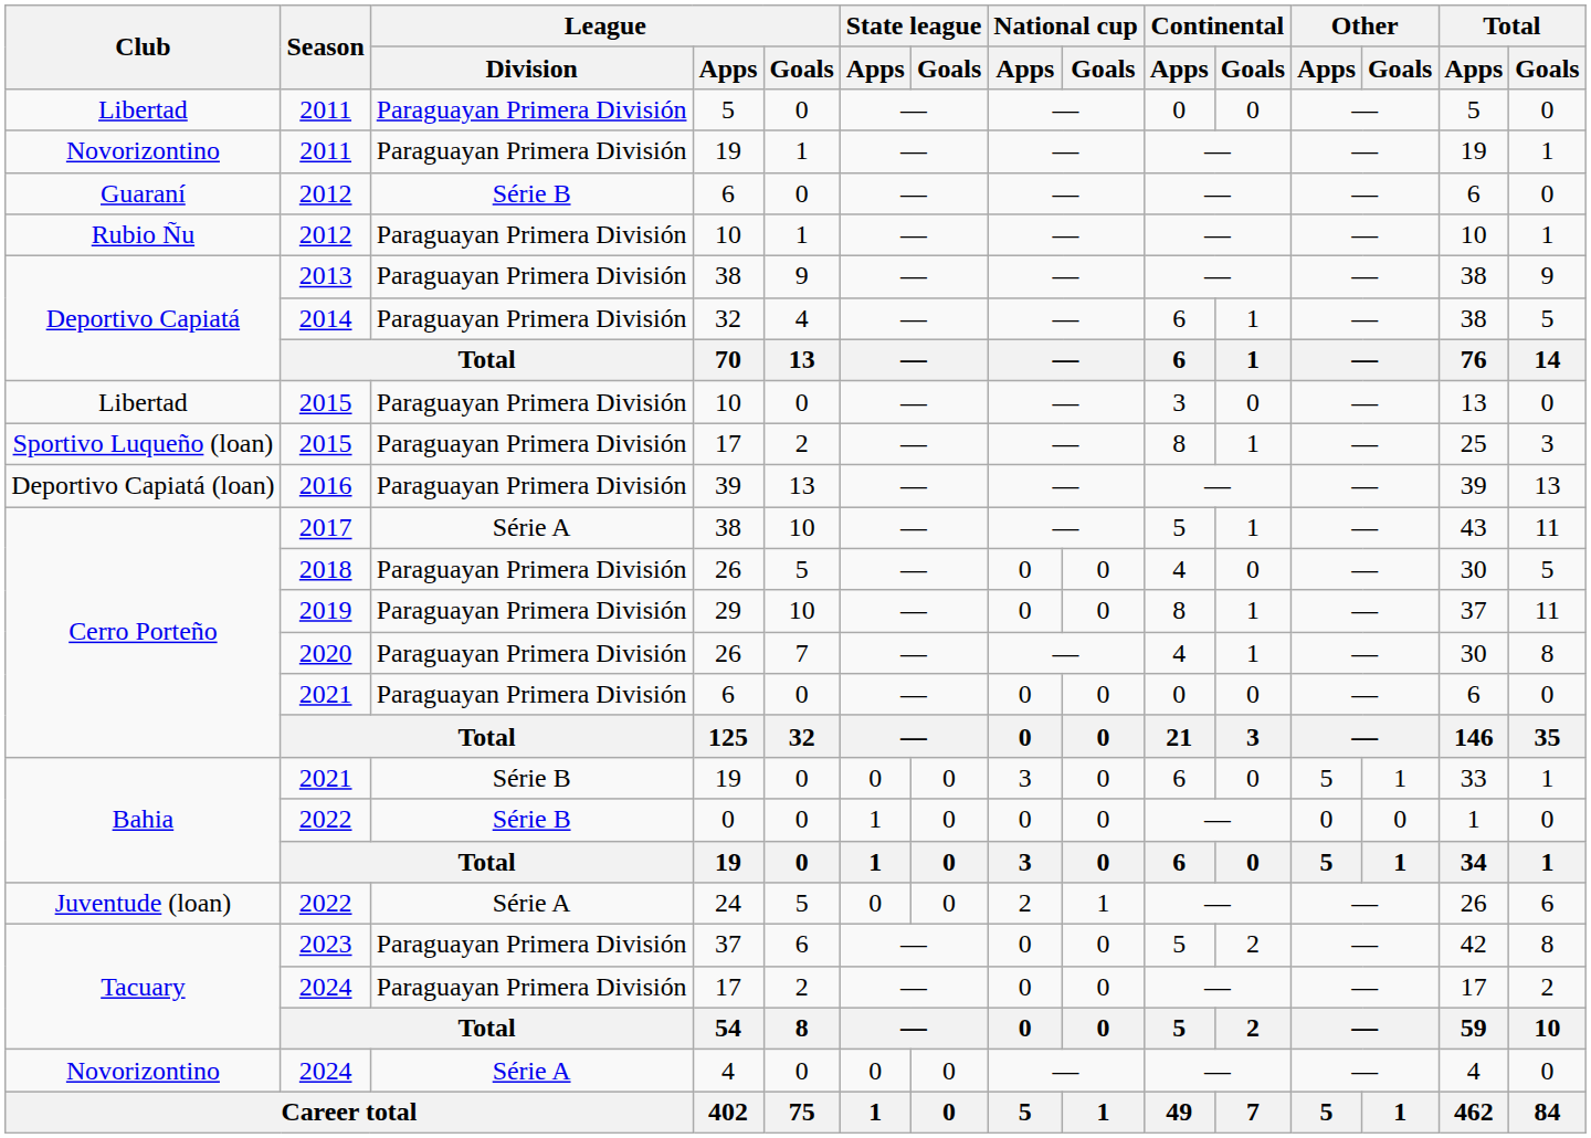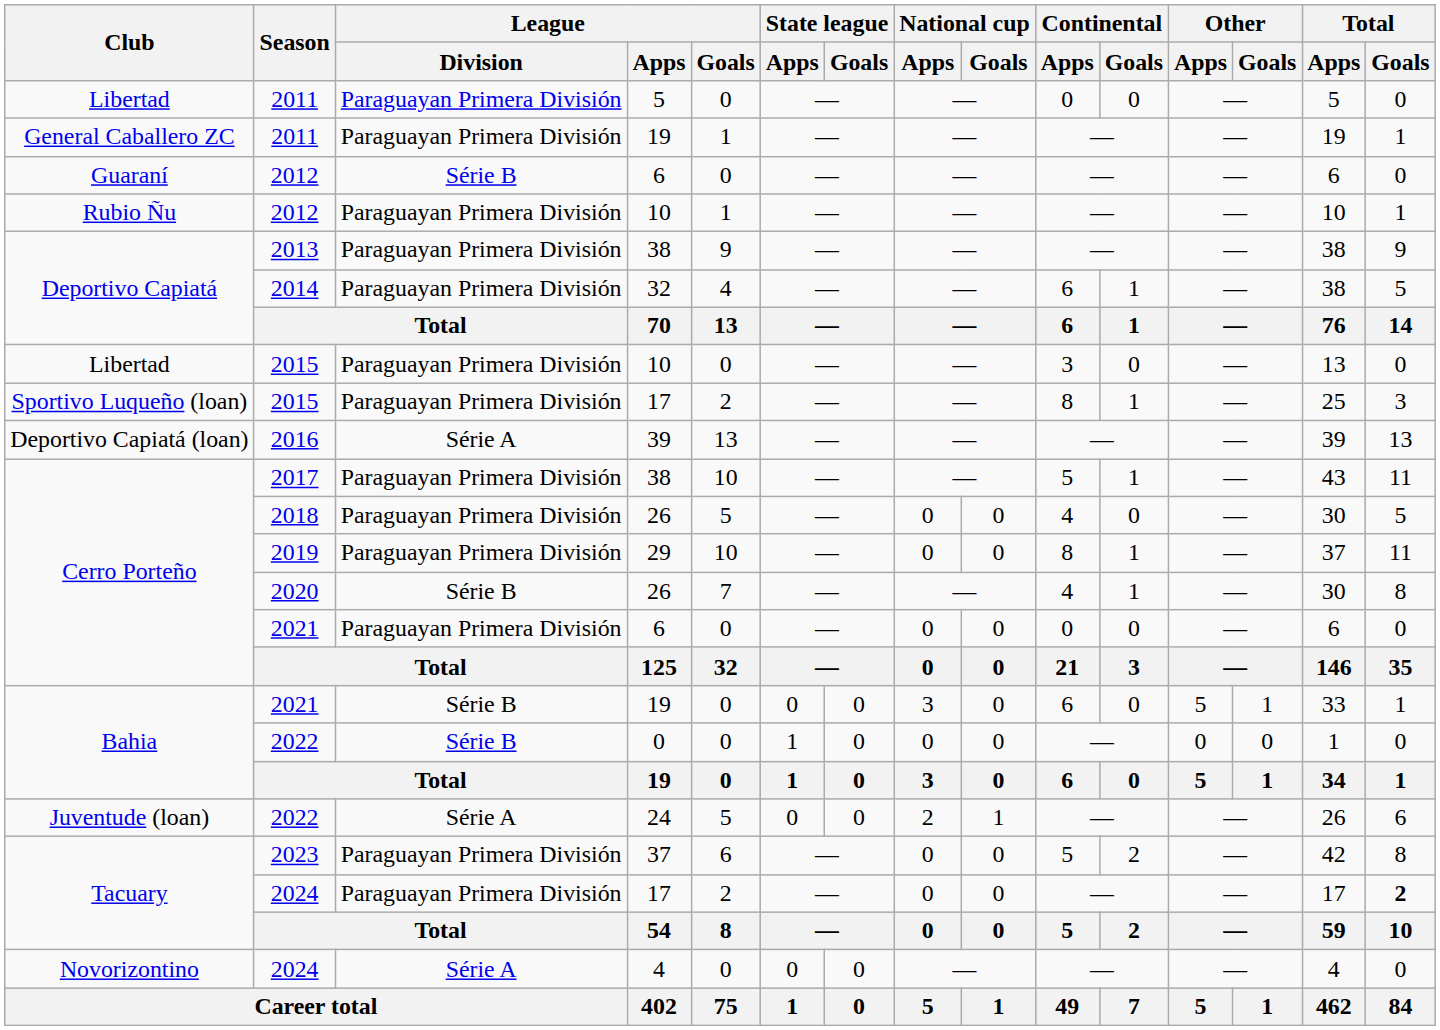 <table class="wikitable" style="text-align:center">
 <tr>
 <th rowspan="2">Club</th>
 <th rowspan="2">Season</th>
 <th colspan="3">League</th>
 <th colspan="2">State league</th>
 <th colspan="2">National cup</th>
 <th colspan="2">Continental</th>
 <th colspan="2">Other</th>
 <th colspan="2">Total</th>
 </tr>
 <tr>
 <th>Division</th>
 <th>Apps</th>
 <th>Goals</th>
 <th>Apps</th>
 <th>Goals</th>
 <th>Apps</th>
 <th>Goals</th>
 <th>Apps</th>
 <th>Goals</th>
 <th>Apps</th>
 <th>Goals</th>
 <th>Apps</th>
 <th>Goals</th>
 </tr>
 <tr>
 <td><a href='#'>Libertad</a></td>
 <td><a href='#'>2011</a></td>
 <td><a href='#'>Paraguayan Primera División</a></td>
 <td>5</td>
 <td>0</td>
 <td colspan="2">—</td>
 <td colspan="2">—</td>
 <td>0</td>
 <td>0</td>
 <td colspan="2">—</td>
 <td>5</td>
 <td>0</td>
 </tr>
 <tr>
-<td><a href='#'>Novorizontino</a></td>
+<td><a href='#'>General Caballero ZC</a></td>
 <td><a href='#'>2011</a></td>
 <td>Paraguayan Primera División</td>
 <td>19</td>
 <td>1</td>
 <td colspan="2">—</td>
 <td colspan="2">—</td>
 <td colspan="2">—</td>
 <td colspan="2">—</td>
 <td>19</td>
 <td>1</td>
 </tr>
 <tr>
 <td><a href='#'>Guaraní</a></td>
 <td><a href='#'>2012</a></td>
 <td><a href='#'>Série B</a></td>
 <td>6</td>
 <td>0</td>
 <td colspan="2">—</td>
 <td colspan="2">—</td>
 <td colspan="2">—</td>
 <td colspan="2">—</td>
 <td>6</td>
 <td>0</td>
 </tr>
 <tr>
 <td><a href='#'>Rubio Ñu</a></td>
 <td><a href='#'>2012</a></td>
 <td>Paraguayan Primera División</td>
 <td>10</td>
 <td>1</td>
 <td colspan="2">—</td>
 <td colspan="2">—</td>
 <td colspan="2">—</td>
 <td colspan="2">—</td>
 <td>10</td>
 <td>1</td>
 </tr>
 <tr>
 <td rowspan="3"><a href='#'>Deportivo Capiatá</a></td>
 <td><a href='#'>2013</a></td>
 <td>Paraguayan Primera División</td>
 <td>38</td>
 <td>9</td>
 <td colspan="2">—</td>
 <td colspan="2">—</td>
 <td colspan="2">—</td>
 <td colspan="2">—</td>
 <td>38</td>
 <td>9</td>
 </tr>
 <tr>
 <td><a href='#'>2014</a></td>
 <td>Paraguayan Primera División</td>
 <td>32</td>
 <td>4</td>
 <td colspan="2">—</td>
 <td colspan="2">—</td>
 <td>6</td>
 <td>1</td>
 <td colspan="2">—</td>
 <td>38</td>
 <td>5</td>
 </tr>
 <tr>
 <th colspan="2">Total</th>
 <th>70</th>
 <th>13</th>
 <th colspan="2">—</th>
 <th colspan="2">—</th>
 <th>6</th>
 <th>1</th>
 <th colspan="2">—</th>
 <th>76</th>
 <th>14</th>
 </tr>
 <tr>
 <td>Libertad</td>
 <td><a href='#'>2015</a></td>
 <td>Paraguayan Primera División</td>
 <td>10</td>
 <td>0</td>
 <td colspan="2">—</td>
 <td colspan="2">—</td>
 <td>3</td>
 <td>0</td>
 <td colspan="2">—</td>
 <td>13</td>
 <td>0</td>
 </tr>
 <tr>
 <td><a href='#'>Sportivo Luqueño</a> (loan)</td>
 <td><a href='#'>2015</a></td>
 <td>Paraguayan Primera División</td>
 <td>17</td>
 <td>2</td>
 <td colspan="2">—</td>
 <td colspan="2">—</td>
 <td>8</td>
 <td>1</td>
 <td colspan="2">—</td>
 <td>25</td>
 <td>3</td>
 </tr>
 <tr>
 <td>Deportivo Capiatá	(loan)</td>
 <td><a href='#'>2016</a></td>
-<td>Paraguayan Primera División</td>
+<td>Série A</td>
 <td>39</td>
 <td>13</td>
 <td colspan="2">—</td>
 <td colspan="2">—</td>
 <td colspan="2">—</td>
 <td colspan="2">—</td>
 <td>39</td>
 <td>13</td>
 </tr>
 <tr>
 <td rowspan="6"><a href='#'>Cerro Porteño</a></td>
 <td><a href='#'>2017</a></td>
-<td>Série A</td>
+<td>Paraguayan Primera División</td>
 <td>38</td>
 <td>10</td>
 <td colspan="2">—</td>
 <td colspan="2">—</td>
 <td>5</td>
 <td>1</td>
 <td colspan="2">—</td>
 <td>43</td>
 <td>11</td>
 </tr>
 <tr>
 <td><a href='#'>2018</a></td>
 <td>Paraguayan Primera División</td>
 <td>26</td>
 <td>5</td>
 <td colspan="2">—</td>
 <td>0</td>
 <td>0</td>
 <td>4</td>
 <td>0</td>
 <td colspan="2">—</td>
 <td>30</td>
 <td>5</td>
 </tr>
 <tr>
 <td><a href='#'>2019</a></td>
 <td>Paraguayan Primera División</td>
 <td>29</td>
 <td>10</td>
 <td colspan="2">—</td>
 <td>0</td>
 <td>0</td>
 <td>8</td>
 <td>1</td>
 <td colspan="2">—</td>
 <td>37</td>
 <td>11</td>
 </tr>
 <tr>
 <td><a href='#'>2020</a></td>
-<td>Paraguayan Primera División</td>
+<td>Série B</td>
 <td>26</td>
 <td>7</td>
 <td colspan="2">—</td>
 <td colspan="2">—</td>
 <td>4</td>
 <td>1</td>
 <td colspan="2">—</td>
 <td>30</td>
 <td>8</td>
 </tr>
 <tr>
 <td><a href='#'>2021</a></td>
 <td>Paraguayan Primera División</td>
 <td>6</td>
 <td>0</td>
 <td colspan="2">—</td>
 <td>0</td>
 <td>0</td>
 <td>0</td>
 <td>0</td>
 <td colspan="2">—</td>
 <td>6</td>
 <td>0</td>
 </tr>
 <tr>
 <th colspan="2">Total</th>
 <th>125</th>
 <th>32</th>
 <th colspan="2">—</th>
 <th>0</th>
 <th>0</th>
 <th>21</th>
 <th>3</th>
 <th colspan="2">—</th>
 <th>146</th>
 <th>35</th>
 </tr>
 <tr>
 <td rowspan="3"><a href='#'>Bahia</a></td>
 <td><a href='#'>2021</a></td>
 <td>Série B</td>
 <td>19</td>
 <td>0</td>
 <td>0</td>
 <td>0</td>
 <td>3</td>
 <td>0</td>
 <td>6</td>
 <td>0</td>
 <td>5</td>
 <td>1</td>
 <td>33</td>
 <td>1</td>
 </tr>
 <tr>
 <td><a href='#'>2022</a></td>
 <td><a href='#'>Série B</a></td>
 <td>0</td>
 <td>0</td>
 <td>1</td>
 <td>0</td>
 <td>0</td>
 <td>0</td>
 <td colspan="2">—</td>
 <td>0</td>
 <td>0</td>
 <td>1</td>
 <td>0</td>
 </tr>
 <tr>
 <th colspan="2">Total</th>
 <th>19</th>
 <th>0</th>
 <th>1</th>
 <th>0</th>
 <th>3</th>
 <th>0</th>
 <th>6</th>
 <th>0</th>
 <th>5</th>
 <th>1</th>
 <th>34</th>
 <th>1</th>
 </tr>
 <tr>
 <td><a href='#'>Juventude</a> (loan)</td>
 <td><a href='#'>2022</a></td>
 <td>Série A</td>
 <td>24</td>
 <td>5</td>
 <td>0</td>
 <td>0</td>
 <td>2</td>
 <td>1</td>
 <td colspan="2">—</td>
 <td colspan="2">—</td>
 <td>26</td>
 <td>6</td>
 </tr>
 <tr>
 <td rowspan="3"><a href='#'>Tacuary</a></td>
 <td><a href='#'>2023</a></td>
 <td>Paraguayan Primera División</td>
 <td>37</td>
 <td>6</td>
 <td colspan="2">—</td>
 <td>0</td>
 <td>0</td>
 <td>5</td>
 <td>2</td>
 <td colspan="2">—</td>
 <td>42</td>
 <td>8</td>
 </tr>
 <tr>
 <td><a href='#'>2024</a></td>
 <td>Paraguayan Primera División</td>
 <td>17</td>
 <td>2</td>
 <td colspan="2">—</td>
 <td>0</td>
 <td>0</td>
 <td colspan="2">—</td>
 <td colspan="2">—</td>
 <td>17</td>
-<td>2</td>
+<td><strong>2</strong></td>
 </tr>
 <tr>
 <th colspan="2">Total</th>
 <th>54</th>
 <th>8</th>
 <th colspan="2">—</th>
 <th>0</th>
 <th>0</th>
 <th>5</th>
 <th>2</th>
 <th colspan="2">—</th>
 <th>59</th>
 <th>10</th>
 </tr>
 <tr>
 <td><a href='#'>Novorizontino</a></td>
 <td><a href='#'>2024</a></td>
 <td><a href='#'>Série A</a></td>
 <td>4</td>
 <td>0</td>
 <td>0</td>
 <td>0</td>
 <td colspan="2">—</td>
 <td colspan="2">—</td>
 <td colspan="2">—</td>
 <td>4</td>
 <td>0</td>
 </tr>
 <tr>
 <th colspan="3">Career total</th>
 <th>402</th>
 <th>75</th>
 <th>1</th>
 <th>0</th>
 <th>5</th>
 <th>1</th>
 <th>49</th>
 <th>7</th>
 <th>5</th>
 <th>1</th>
 <th>462</th>
 <th>84</th>
 </tr>
 </table>
